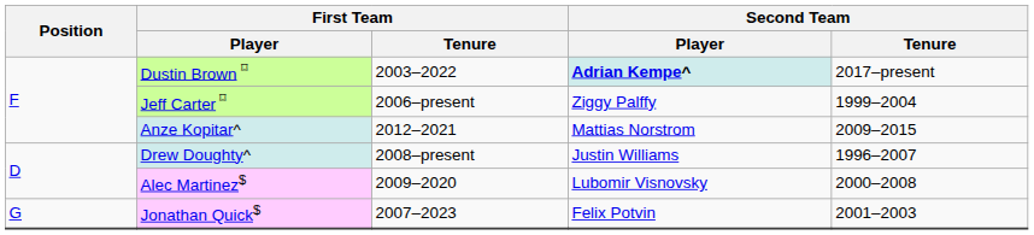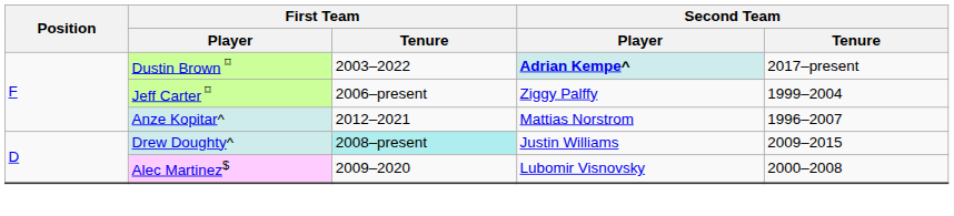 <table class="wikitable" style="width:80%">
 <tr>
 <th rowspan=2>Position</th>
 <th colspan=2>First Team</th>
 <th colspan=2>Second Team</th>
 </tr>
 <tr>
 <th>Player</th>
 <th>Tenure</th>
 <th>Player</th>
 <th>Tenure</th>
 </tr>
 <tr>
 <td rowspan="3"><a href='#'>F</a></td>
 <td bgcolor="#CCFF99"><a href='#'>Dustin Brown</a><sup> ⌑</sup></td>
 <td>2003–2022</td>
 <td bgcolor="#CFECEC"><strong><a href='#'>Adrian Kempe</a>^</strong></td>
 <td>2017–present</td>
 </tr>
 <tr>
 <td bgcolor="#CCFF99"><a href='#'>Jeff Carter</a><sup> ⌑</sup></td>
 <td>2006–present</td>
 <td><a href='#'>Ziggy Palffy</a></td>
 <td>1999–2004</td>
 </tr>
 <tr>
 <td bgcolor="#CFECEC"><a href='#'>Anze Kopitar</a>^</td>
 <td>2012–2021</td>
 <td><a href='#'>Mattias Norstrom</a></td>
-<td>2009–2015</td>
+<td>1996–2007</td>
 </tr>
 <tr>
 <td rowspan="2"><a href='#'>D</a></td>
 <td bgcolor="#CFECEC"><a href='#'>Drew Doughty</a>^</td>
-<td>2008–present</td>
+<td style="background: paleturquoise;">2008–present</td>
 <td><a href='#'>Justin Williams</a></td>
-<td>1996–2007</td>
+<td>2009–2015</td>
 </tr>
 <tr>
 <td bgcolor="#FFCCFF"><a href='#'>Alec Martinez</a><sup>$</sup></td>
 <td>2009–2020</td>
 <td><a href='#'>Lubomir Visnovsky</a></td>
 <td>2000–2008</td>
 </tr>
-<tr>
-<td><a href='#'>G</a></td>
-<td bgcolor="#FFCCFF"><a href='#'>Jonathan Quick</a><sup>$</sup></td>
-<td>2007–2023</td>
-<td><a href='#'>Felix Potvin</a></td>
-<td>2001–2003</td>
-</tr>
 <tr style="border-top:2px solid black">
 </tr>
 </table>
